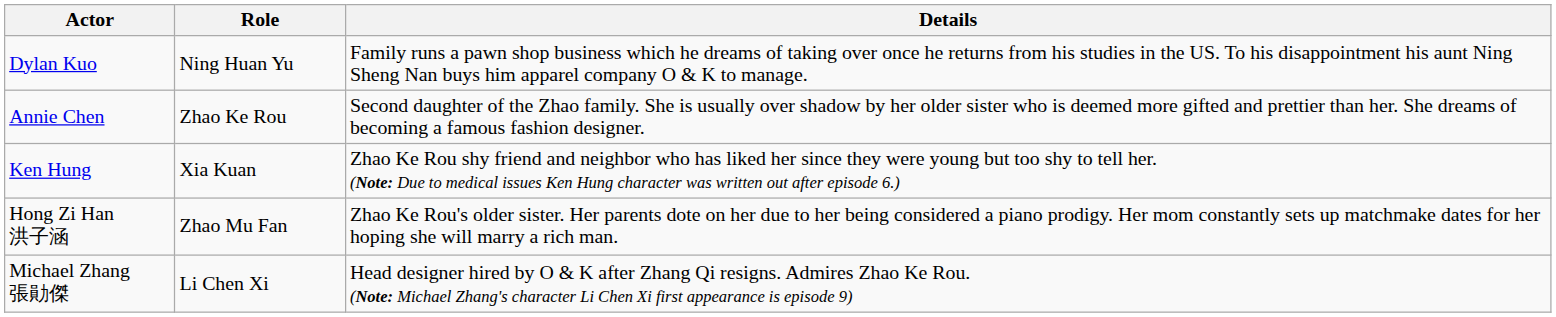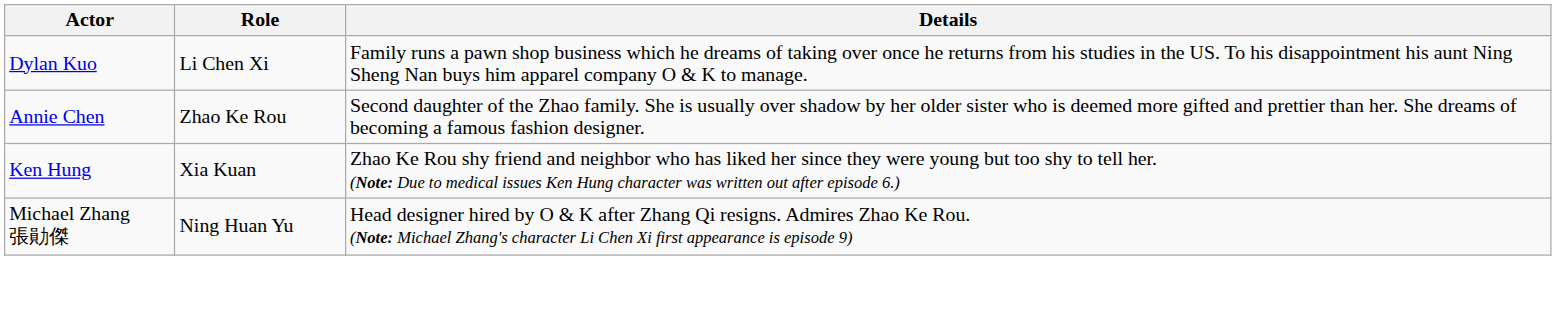 <table class="wikitable">
 <tr>
 <th width="130px">Actor</th>
 <th width="130px">Role</th>
 <th>Details</th>
 </tr>
 <tr>
 <td><a href='#'>Dylan Kuo</a></td>
-<td>Ning Huan Yu</td>
+<td>Li Chen Xi</td>
 <td>Family runs a pawn shop business which he dreams of taking over once he returns from his studies in the US. To his disappointment his aunt Ning Sheng Nan buys him apparel company O & K to manage.</td>
 </tr>
 <tr>
 <td><a href='#'>Annie Chen</a></td>
 <td>Zhao Ke Rou</td>
 <td>Second daughter of the Zhao family. She is usually over shadow by her older sister who is deemed more gifted and prettier than her. She dreams of becoming a famous fashion designer.</td>
 </tr>
 <tr>
 <td><a href='#'>Ken Hung</a></td>
 <td>Xia Kuan</td>
 <td>Zhao Ke Rou shy friend and neighbor who has liked her since they were young but too shy to tell her.<br>  <small><em>(<strong>Note:</strong> Due to medical issues Ken Hung character was written out after episode 6.)</em></small></td>
 </tr>
 <tr>
-<td>Hong Zi Han<br> 洪子涵</td>
-<td>Zhao Mu Fan</td>
-<td>Zhao Ke Rou's older sister. Her parents dote on her due to her being considered a piano prodigy. Her mom constantly sets up matchmake dates for her hoping she will marry a rich man.</td>
-</tr>
-<tr>
 <td>Michael Zhang<br> 張勛傑</td>
-<td>Li Chen Xi</td>
+<td>Ning Huan Yu</td>
 <td>Head designer hired by O & K after Zhang Qi resigns. Admires Zhao Ke Rou.<br>  <small><em>(<strong>Note:</strong> Michael Zhang's character Li Chen Xi first appearance is episode 9)</em></small></td>
 </tr>
 </table>
